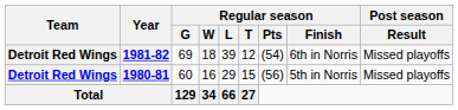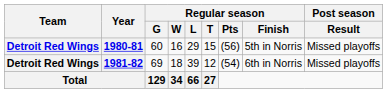 <table class="wikitable" style="font-size: 95%; text-align:center;">
 <tr>
 <th rowspan="2">Team</th>
 <th rowspan="2">Year</th>
 <th colspan="6">Regular season</th>
 <th colspan="1">Post season</th>
 </tr>
 <tr>
 <th>G</th>
 <th>W</th>
 <th>L</th>
 <th>T</th>
 <th>Pts</th>
 <th>Finish</th>
 <th>Result</th>
 </tr>
 <tr>
+<th><a href='#'>Detroit Red Wings</a></th>
+<th><a href='#'>1980-81</a></th>
+<td>60</td>
+<td>16</td>
+<td>29</td>
+<td>15</td>
+<td>(56)</td>
+<td>5th in Norris</td>
+<td>Missed playoffs</td>
+</tr>
+<tr>
 <th>Detroit Red Wings</th>
 <th><a href='#'>1981-82</a></th>
 <td>69</td>
 <td>18</td>
 <td>39</td>
 <td>12</td>
 <td>(54)</td>
 <td>6th in Norris</td>
 <td>Missed playoffs</td>
 </tr>
 <tr>
-<th><a href='#'>Detroit Red Wings</a></th>
-<th><a href='#'>1980-81</a></th>
-<td>60</td>
-<td>16</td>
-<td>29</td>
-<td>15</td>
-<td>(56)</td>
-<td>5th in Norris</td>
-<td>Missed playoffs</td>
-</tr>
-<tr>
 <th colspan="2">Total</th>
 <th>129</th>
 <th>34</th>
 <th>66</th>
 <th>27</th>
 </tr>
 </table>
